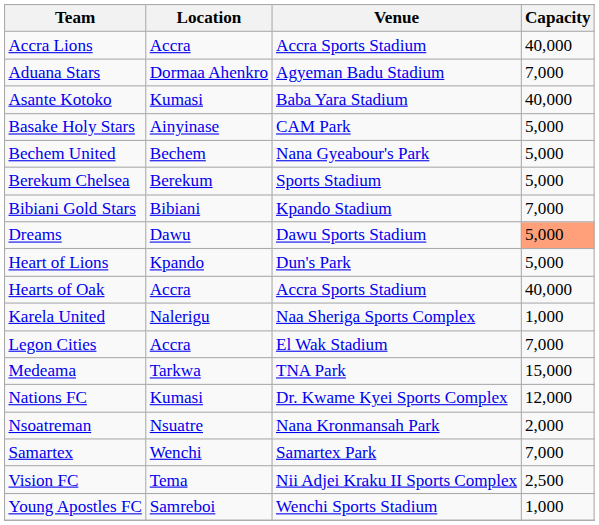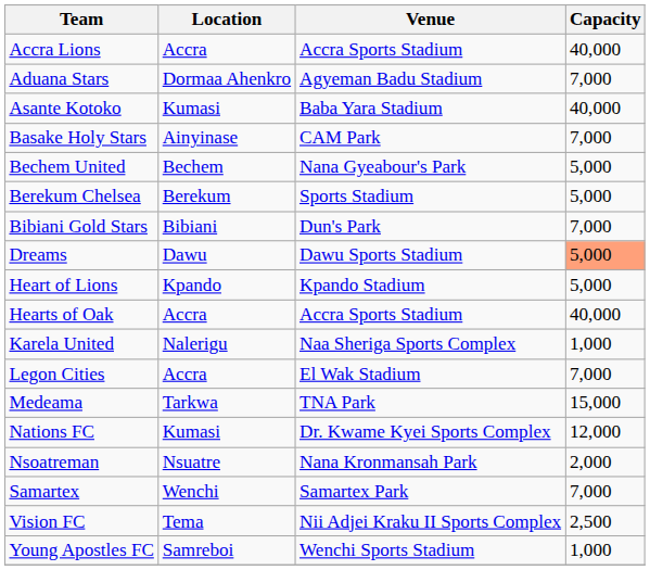 <table class="wikitable sortable">
 <tr>
 <th>Team</th>
 <th>Location</th>
 <th>Venue</th>
 <th>Capacity</th>
 </tr>
 <tr>
 <td><a href='#'>Accra Lions</a></td>
 <td><a href='#'>Accra</a></td>
 <td><a href='#'>Accra Sports Stadium</a></td>
 <td>40,000</td>
 </tr>
 <tr>
 <td><a href='#'>Aduana Stars</a></td>
 <td><a href='#'>Dormaa Ahenkro</a></td>
 <td><a href='#'>Agyeman Badu Stadium</a></td>
 <td>7,000</td>
 </tr>
 <tr>
 <td><a href='#'>Asante Kotoko</a></td>
 <td><a href='#'>Kumasi</a></td>
 <td><a href='#'>Baba Yara Stadium</a></td>
 <td>40,000</td>
 </tr>
 <tr>
 <td><a href='#'>Basake Holy Stars</a></td>
 <td><a href='#'>Ainyinase</a></td>
 <td><a href='#'>CAM Park</a></td>
-<td>5,000</td>
+<td>7,000</td>
 </tr>
 <tr>
 <td><a href='#'>Bechem United</a></td>
 <td><a href='#'>Bechem</a></td>
 <td><a href='#'>Nana Gyeabour's Park</a></td>
 <td>5,000</td>
 </tr>
 <tr>
 <td><a href='#'>Berekum Chelsea</a></td>
 <td><a href='#'>Berekum</a></td>
 <td><a href='#'>Sports Stadium</a></td>
 <td>5,000</td>
 </tr>
 <tr>
 <td><a href='#'>Bibiani Gold Stars</a></td>
 <td><a href='#'>Bibiani</a></td>
-<td><a href='#'>Kpando Stadium</a></td>
+<td><a href='#'>Dun's Park</a></td>
 <td>7,000</td>
 </tr>
 <tr>
 <td><a href='#'>Dreams</a></td>
 <td><a href='#'>Dawu</a></td>
 <td><a href='#'>Dawu Sports Stadium</a></td>
 <td style="background: lightsalmon;">5,000</td>
 </tr>
 <tr>
 <td><a href='#'>Heart of Lions</a></td>
 <td><a href='#'>Kpando</a></td>
-<td><a href='#'>Dun's Park</a></td>
+<td><a href='#'>Kpando Stadium</a></td>
 <td>5,000</td>
 </tr>
 <tr>
 <td><a href='#'>Hearts of Oak</a></td>
 <td><a href='#'>Accra</a></td>
 <td><a href='#'>Accra Sports Stadium</a></td>
 <td>40,000</td>
 </tr>
 <tr>
 <td><a href='#'>Karela United</a></td>
 <td><a href='#'>Nalerigu</a></td>
 <td><a href='#'>Naa Sheriga Sports Complex</a></td>
 <td>1,000</td>
 </tr>
 <tr>
 <td><a href='#'>Legon Cities</a></td>
 <td><a href='#'>Accra</a></td>
 <td><a href='#'>El Wak Stadium</a></td>
 <td>7,000</td>
 </tr>
 <tr>
 <td><a href='#'>Medeama</a></td>
 <td><a href='#'>Tarkwa</a></td>
 <td><a href='#'>TNA Park</a></td>
 <td>15,000</td>
 </tr>
 <tr>
 <td><a href='#'>Nations FC</a></td>
 <td><a href='#'>Kumasi</a></td>
 <td><a href='#'>Dr. Kwame Kyei Sports Complex</a></td>
 <td>12,000</td>
 </tr>
 <tr>
 <td><a href='#'>Nsoatreman</a></td>
 <td><a href='#'>Nsuatre</a></td>
 <td><a href='#'>Nana Kronmansah Park</a></td>
 <td>2,000</td>
 </tr>
 <tr>
 <td><a href='#'>Samartex</a></td>
 <td><a href='#'>Wenchi</a></td>
 <td><a href='#'>Samartex Park</a></td>
 <td>7,000</td>
 </tr>
 <tr>
 <td><a href='#'>Vision FC</a></td>
 <td><a href='#'>Tema</a></td>
 <td><a href='#'>Nii Adjei Kraku II Sports Complex</a></td>
 <td>2,500</td>
 </tr>
 <tr>
 <td><a href='#'>Young Apostles FC</a></td>
 <td><a href='#'>Samreboi</a></td>
 <td><a href='#'>Wenchi Sports Stadium</a></td>
 <td>1,000</td>
 </tr>
 <tr>
 </tr>
 </table>
